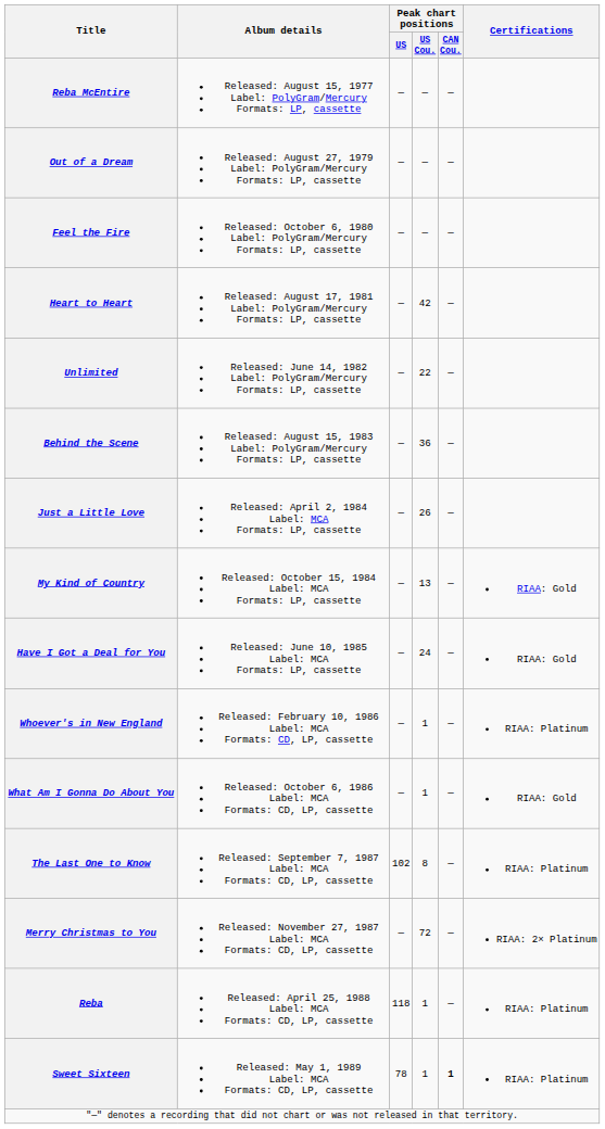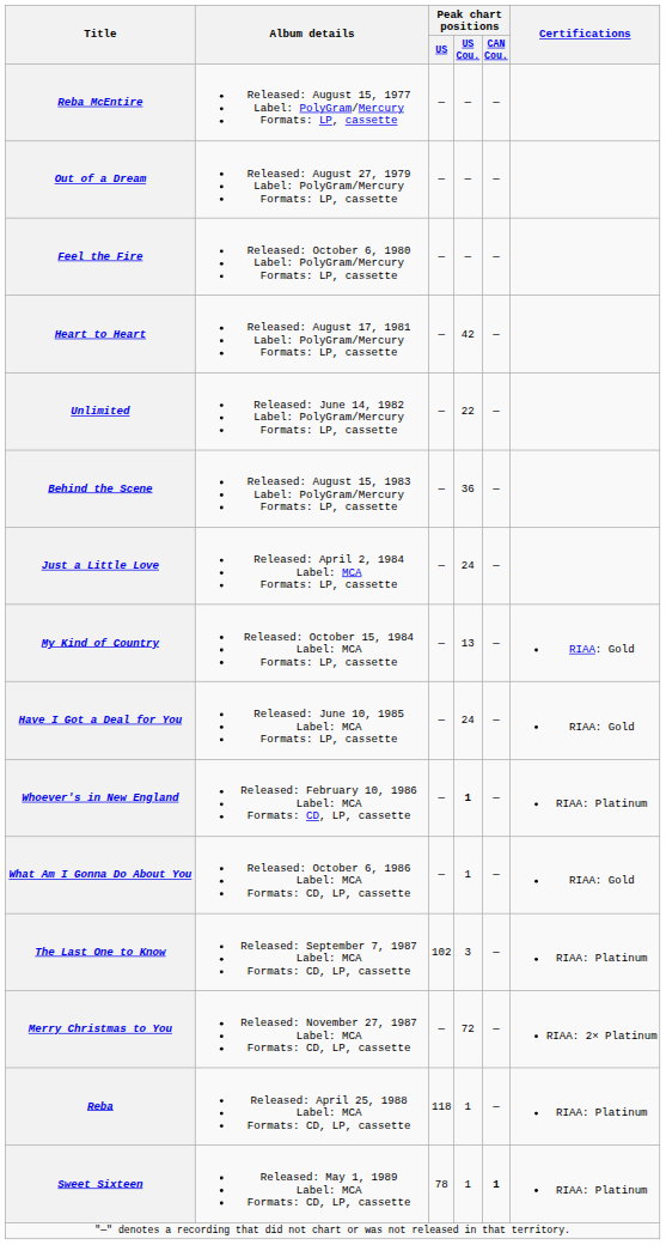 <table class="wikitable plainrowheaders" style="text-align:center;" border="1">
 <tr>
 <th scope="col" rowspan="2" style="width:17em;">Title</th>
 <th scope="col" rowspan="2" style="width:21em;">Album details</th>
 <th scope="col" colspan="3">Peak chart<br>positions</th>
 <th scope="col" rowspan="2"><a href='#'>Certifications</a></th>
 </tr>
 <tr>
 <th scope="col" style="width:2em;font-size:90%;"><a href='#'>US</a><br></th>
 <th scope="col" style="width:2em;font-size:90%;"><a href='#'>US<br>Cou.</a><br></th>
 <th scope="col" style="width:2em;font-size:90%;"><a href='#'>CAN<br>Cou.</a><br></th>
 </tr>
 <tr>
 <th scope="row"><em><a href='#'>Reba McEntire</a></em></th>
 <td><br><ul><li>Released: August 15, 1977</li><li>Label: <a href='#'>PolyGram</a>/<a href='#'>Mercury</a></li><li>Formats: <a href='#'>LP</a>, <a href='#'>cassette</a></li></ul></td>
 <td>—</td>
 <td>—</td>
 <td>—</td>
 <td></td>
 </tr>
 <tr>
 <th scope="row"><em><a href='#'>Out of a Dream</a></em></th>
 <td><br><ul><li>Released: August 27, 1979</li><li>Label: PolyGram/Mercury</li><li>Formats: LP, cassette</li></ul></td>
 <td>—</td>
 <td>—</td>
 <td>—</td>
 <td></td>
 </tr>
 <tr>
 <th scope="row"><em><a href='#'>Feel the Fire</a></em></th>
 <td><br><ul><li>Released: October 6, 1980</li><li>Label: PolyGram/Mercury</li><li>Formats: LP, cassette</li></ul></td>
 <td>—</td>
 <td>—</td>
 <td>—</td>
 <td></td>
 </tr>
 <tr>
 <th scope="row"><em><a href='#'>Heart to Heart</a></em></th>
 <td><br><ul><li>Released: August 17, 1981</li><li>Label: PolyGram/Mercury</li><li>Formats: LP, cassette</li></ul></td>
 <td>—</td>
 <td>42</td>
 <td>—</td>
 <td></td>
 </tr>
 <tr>
 <th scope="row"><em><a href='#'>Unlimited</a></em></th>
 <td><br><ul><li>Released: June 14, 1982</li><li>Label: PolyGram/Mercury</li><li>Formats: LP, cassette</li></ul></td>
 <td>—</td>
 <td>22</td>
 <td>—</td>
 <td></td>
 </tr>
 <tr>
 <th scope="row"><em><a href='#'>Behind the Scene</a></em></th>
 <td><br><ul><li>Released: August 15, 1983</li><li>Label: PolyGram/Mercury</li><li>Formats: LP, cassette</li></ul></td>
 <td>—</td>
 <td>36</td>
 <td>—</td>
 <td></td>
 </tr>
 <tr>
 <th scope="row"><em><a href='#'>Just a Little Love</a></em></th>
 <td><br><ul><li>Released: April 2, 1984</li><li>Label: <a href='#'>MCA</a></li><li>Formats: LP, cassette</li></ul></td>
 <td>—</td>
-<td>26</td>
+<td>24</td>
 <td>—</td>
 <td></td>
 </tr>
 <tr>
 <th scope="row"><em><a href='#'>My Kind of Country</a></em></th>
 <td><br><ul><li>Released: October 15, 1984</li><li>Label: MCA</li><li>Formats: LP, cassette</li></ul></td>
 <td>—</td>
 <td>13</td>
 <td>—</td>
 <td><br><ul><li><a href='#'>RIAA</a>: Gold</li></ul></td>
 </tr>
 <tr>
 <th scope="row"><em><a href='#'>Have I Got a Deal for You</a></em></th>
 <td><br><ul><li>Released: June 10, 1985</li><li>Label: MCA</li><li>Formats: LP, cassette</li></ul></td>
 <td>—</td>
 <td>24</td>
 <td>—</td>
 <td><br><ul><li>RIAA: Gold</li></ul></td>
 </tr>
 <tr>
 <th scope="row"><em><a href='#'>Whoever's in New England</a></em></th>
 <td><br><ul><li>Released: February 10, 1986</li><li>Label: MCA</li><li>Formats: <a href='#'>CD</a>, LP, cassette</li></ul></td>
 <td>—</td>
-<td>1</td>
+<td><strong>1</strong></td>
 <td>—</td>
 <td><br><ul><li>RIAA: Platinum</li></ul></td>
 </tr>
 <tr>
 <th scope="row"><em><a href='#'>What Am I Gonna Do About You</a></em></th>
 <td><br><ul><li>Released: October 6, 1986</li><li>Label: MCA</li><li>Formats: CD, LP, cassette</li></ul></td>
 <td>—</td>
 <td>1</td>
 <td>—</td>
 <td><br><ul><li>RIAA: Gold</li></ul></td>
 </tr>
 <tr>
 <th scope="row"><em><a href='#'>The Last One to Know</a></em></th>
 <td><br><ul><li>Released: September 7, 1987</li><li>Label: MCA</li><li>Formats: CD, LP, cassette</li></ul></td>
 <td>102</td>
-<td>8</td>
+<td>3</td>
 <td>—</td>
 <td><br><ul><li>RIAA: Platinum</li></ul></td>
 </tr>
 <tr>
 <th scope="row"><em><a href='#'>Merry Christmas to You</a></em></th>
 <td><br><ul><li>Released: November 27, 1987</li><li>Label: MCA</li><li>Formats: CD, LP, cassette</li></ul></td>
 <td>—</td>
 <td>72</td>
 <td>—</td>
 <td><br><ul><li>RIAA: 2× Platinum</li></ul></td>
 </tr>
 <tr>
 <th scope="row"><em><a href='#'>Reba</a></em></th>
 <td><br><ul><li>Released: April 25, 1988</li><li>Label: MCA</li><li>Formats: CD, LP, cassette</li></ul></td>
 <td>118</td>
 <td>1</td>
 <td>—</td>
 <td><br><ul><li>RIAA: Platinum</li></ul></td>
 </tr>
 <tr>
 <th scope="row"><em><a href='#'>Sweet Sixteen</a></em></th>
 <td><br><ul><li>Released: May 1, 1989</li><li>Label: MCA</li><li>Formats: CD, LP, cassette</li></ul></td>
 <td>78</td>
 <td>1</td>
 <td><strong>1</strong></td>
 <td><br><ul><li>RIAA: Platinum</li></ul></td>
 </tr>
 <tr>
 <td colspan="6" style="font-size:90%">"—" denotes a recording that did not chart or was not released in that territory.</td>
 </tr>
 </table>
